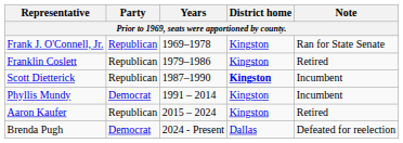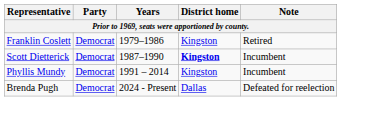 <table class=wikitable>
 <tr valign=bottom>
 <th>Representative</th>
 <th>Party</th>
 <th>Years</th>
 <th>District home</th>
 <th>Note</th>
 </tr>
 <tr>
 <th colspan=5 style="font-size: 80%;"><em>Prior to 1969, seats were apportioned by county.</em></th>
 </tr>
 <tr>
-<td><a href='#'>Frank J. O'Connell, Jr.</a></td>
-<td><a href='#'>Republican</a></td>
-<td>1969–1978</td>
-<td><a href='#'>Kingston</a></td>
-<td>Ran for State Senate</td>
-</tr>
-<tr>
 <td><a href='#'>Franklin Coslett</a></td>
-<td>Republican</td>
+<td><a href='#'>Democrat</a></td>
 <td>1979–1986</td>
 <td><a href='#'>Kingston</a></td>
 <td>Retired</td>
 </tr>
 <tr>
 <td><a href='#'>Scott Dietterick</a></td>
-<td>Republican</td>
+<td><a href='#'>Democrat</a></td>
 <td>1987–1990</td>
 <td><strong><a href='#'>Kingston</a></strong></td>
 <td>Incumbent</td>
 </tr>
 <tr>
 <td><a href='#'>Phyllis Mundy</a></td>
 <td><a href='#'>Democrat</a></td>
 <td>1991 – 2014</td>
 <td><a href='#'>Kingston</a></td>
 <td>Incumbent</td>
 </tr>
 <tr>
-<td><a href='#'>Aaron Kaufer</a></td>
-<td>Republican</td>
-<td>2015 – 2024</td>
-<td><a href='#'>Kingston</a></td>
-<td>Retired</td>
-</tr>
-<tr>
 <td>Brenda Pugh</td>
 <td><a href='#'>Democrat</a></td>
 <td>2024 - Present</td>
 <td><a href='#'>Dallas</a></td>
 <td>Defeated for reelection</td>
 </tr>
 </table>
